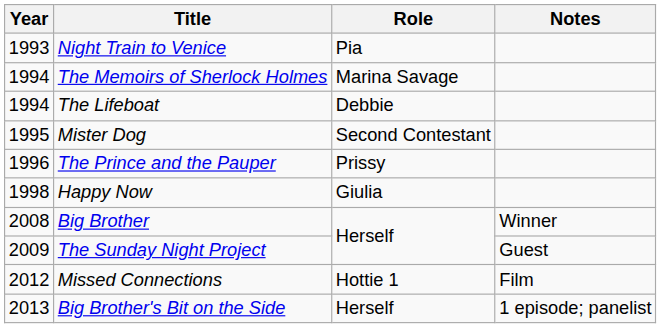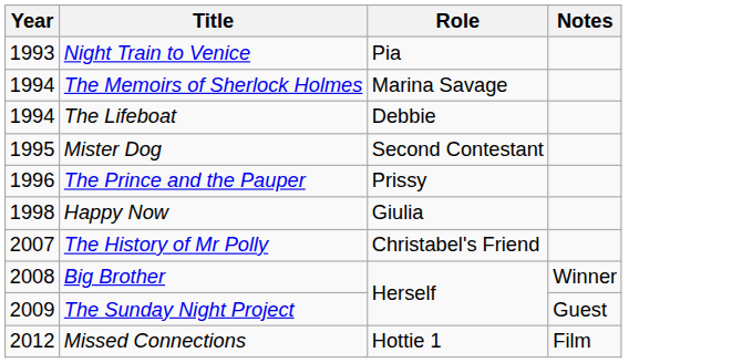 <table class="wikitable">
 <tr>
 <th>Year</th>
 <th>Title</th>
 <th>Role</th>
 <th>Notes</th>
 </tr>
 <tr>
 <td>1993</td>
 <td><em><a href='#'>Night Train to Venice</a></em></td>
 <td>Pia</td>
 <td></td>
 </tr>
 <tr>
 <td>1994</td>
 <td><em><a href='#'>The Memoirs of Sherlock Holmes</a></em></td>
 <td>Marina Savage</td>
 <td></td>
 </tr>
 <tr>
 <td>1994</td>
 <td><em>The Lifeboat</em></td>
 <td>Debbie</td>
 <td></td>
 </tr>
 <tr>
 <td>1995</td>
 <td><em>Mister Dog</em></td>
 <td>Second Contestant</td>
 <td></td>
 </tr>
 <tr>
 <td>1996</td>
 <td><em><a href='#'>The Prince and the Pauper</a></em></td>
 <td>Prissy</td>
 <td></td>
 </tr>
 <tr>
 <td>1998</td>
 <td><em>Happy Now</em></td>
 <td>Giulia</td>
 <td></td>
 </tr>
 <tr>
+<td>2007</td>
+<td><em><a href='#'>The History of Mr Polly</a></em></td>
+<td>Christabel's Friend</td>
+<td></td>
+</tr>
+<tr>
 <td>2008</td>
 <td><em><a href='#'>Big Brother</a></em></td>
 <td rowspan="2">Herself</td>
 <td>Winner</td>
 </tr>
 <tr>
 <td>2009</td>
 <td><em><a href='#'>The Sunday Night Project</a></em></td>
 <td>Guest</td>
 </tr>
 <tr>
 <td>2012</td>
 <td><em>Missed Connections</em></td>
 <td>Hottie 1</td>
 <td>Film</td>
 </tr>
-<tr>
-<td>2013</td>
-<td><em><a href='#'>Big Brother's Bit on the Side</a></em></td>
-<td>Herself</td>
-<td>1 episode; panelist</td>
-</tr>
 </table>
